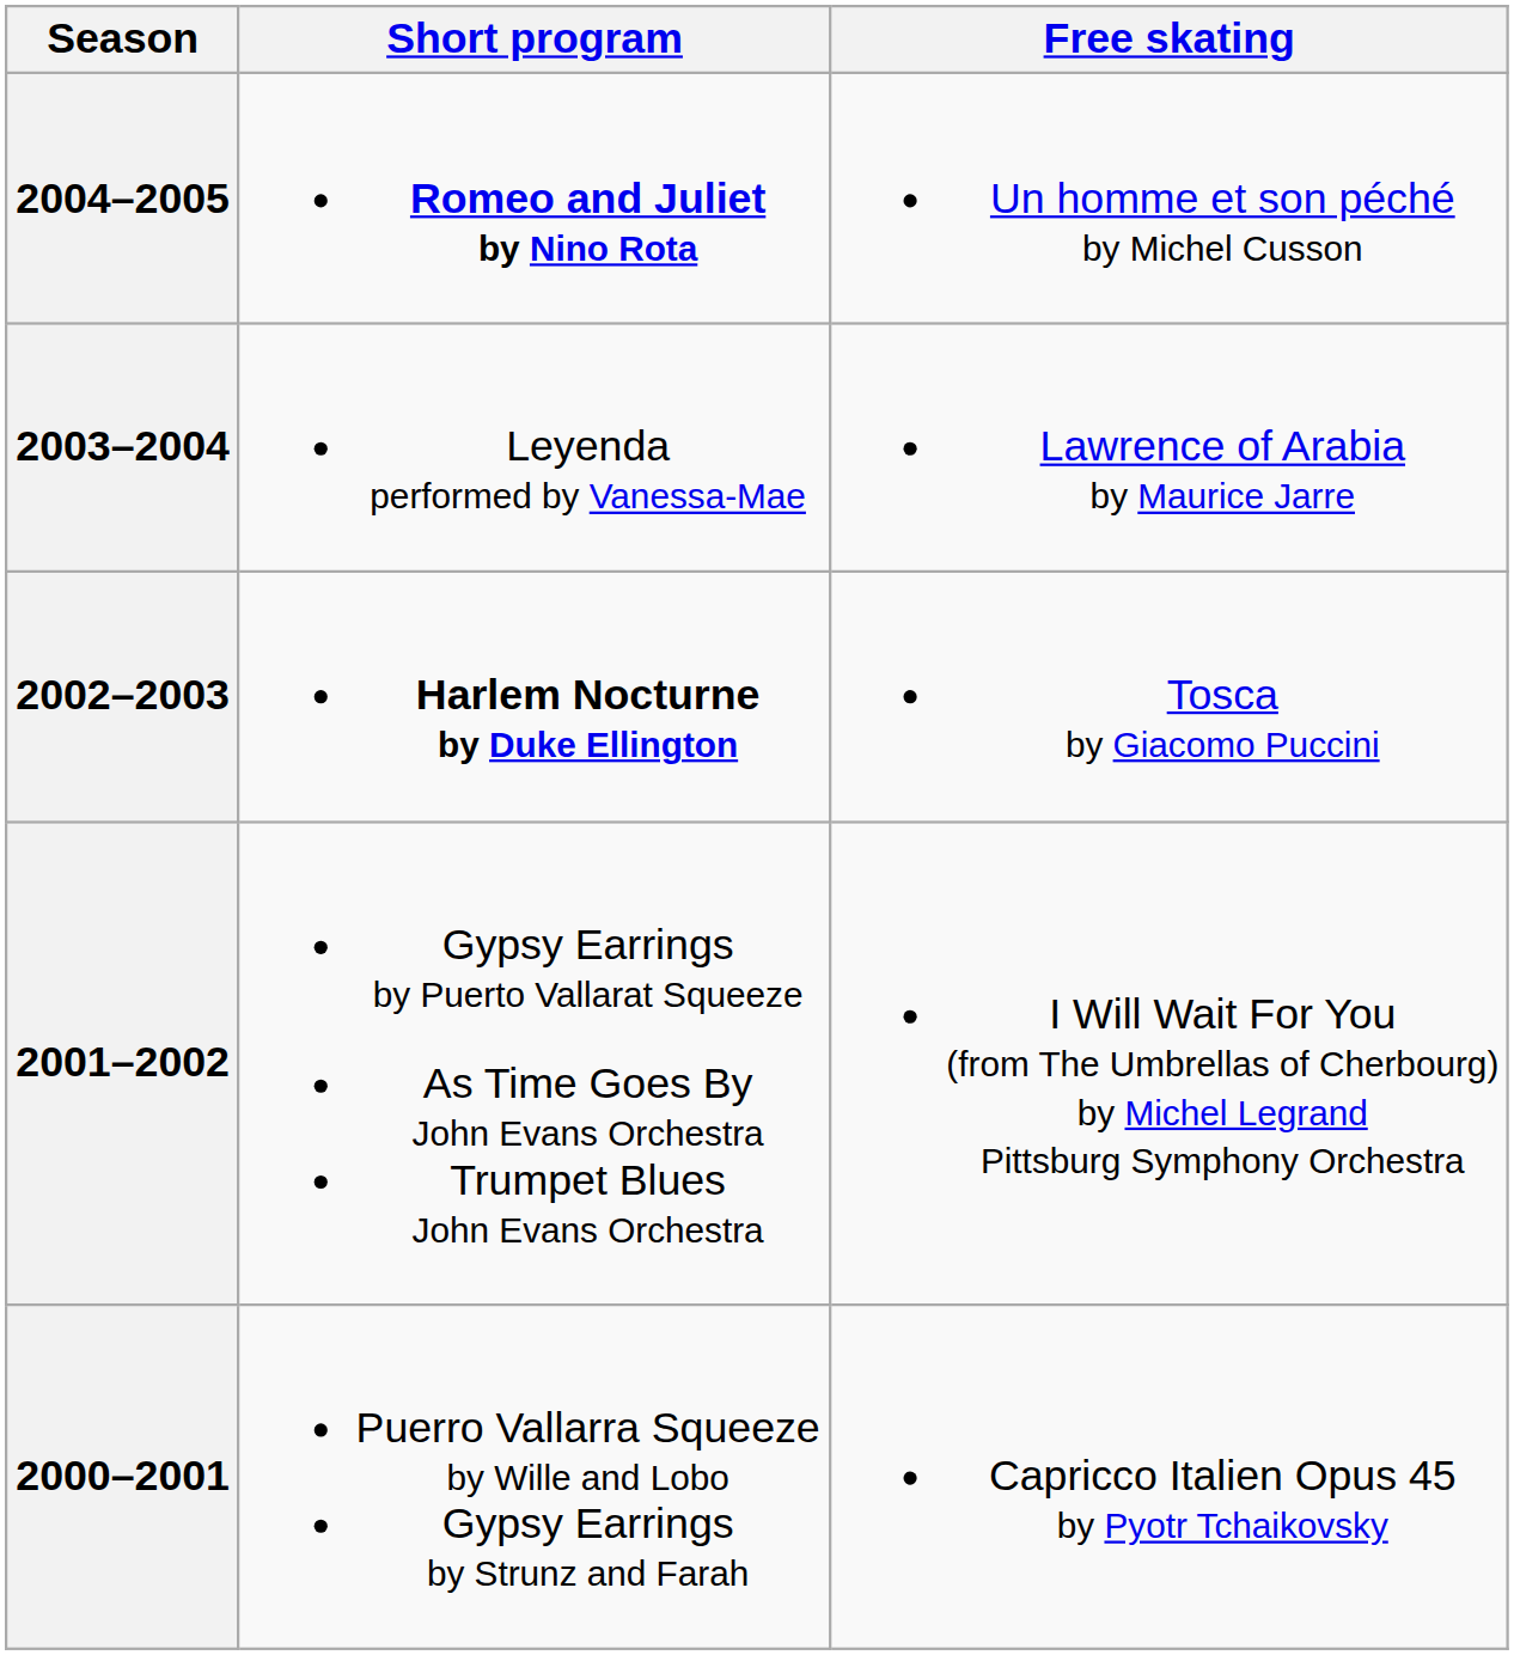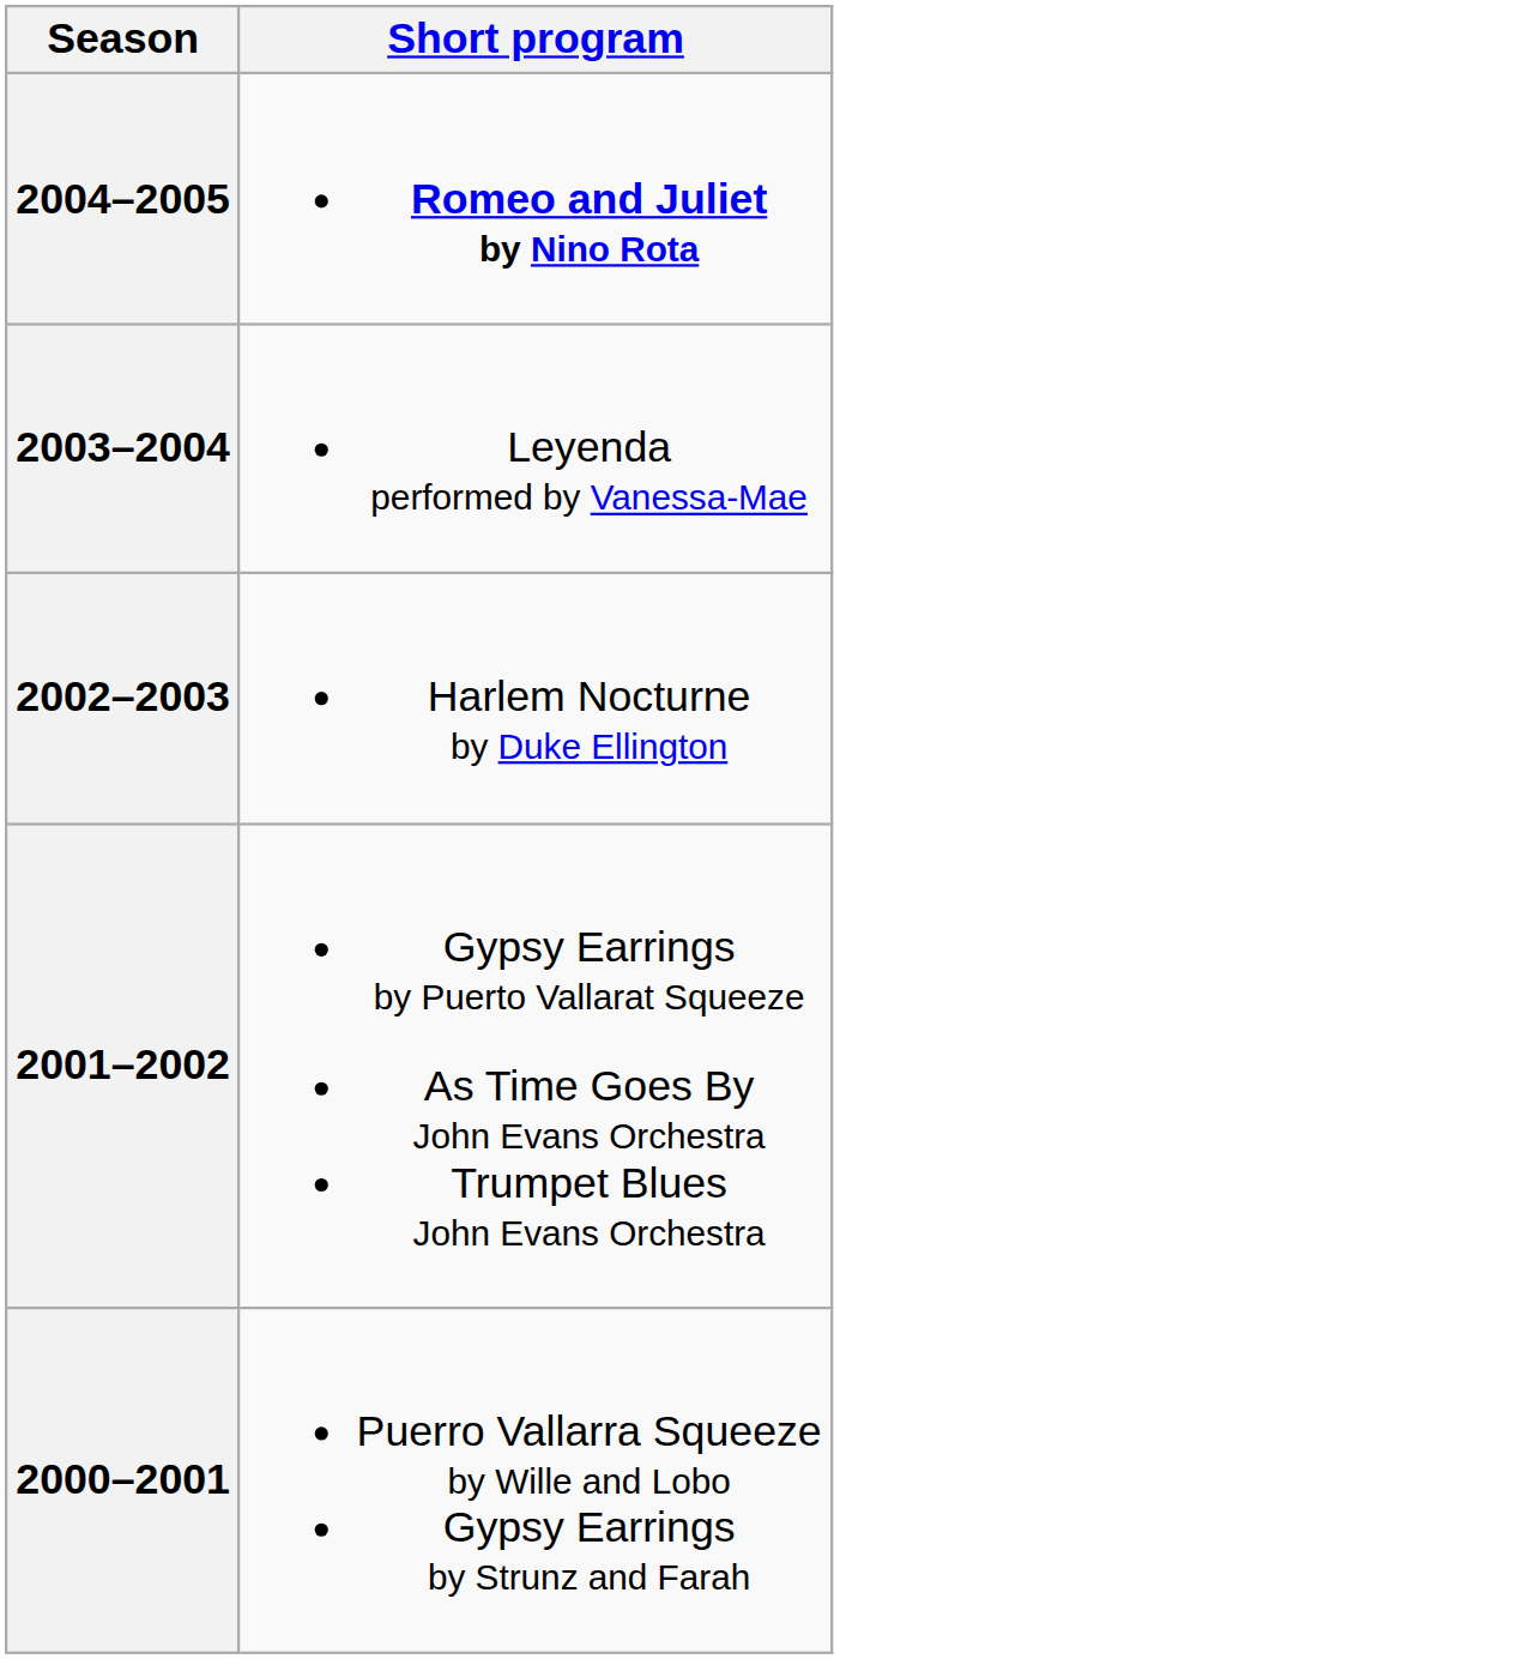 <table class=wikitable style=text-align:center>
 <tr>
 <th>Season</th>
 <th><a href='#'>Short program</a></th>
-<th><a href='#'>Free skating</a></th>
 </tr>
 <tr>
 <th>2004–2005 <br> </th>
 <td><strong><br><ul><li><a href='#'>Romeo and Juliet</a> <br><small> by <a href='#'>Nino Rota</a> </small></li></ul></strong></td>
-<td><br><ul><li><a href='#'>Un homme et son péché</a> <br><small> by Michel Cusson </small></li></ul></td>
 </tr>
 <tr>
 <th>2003–2004 <br> </th>
 <td><br><ul><li>Leyenda <br><small> performed by <a href='#'>Vanessa-Mae</a> </small></li></ul></td>
-<td><br><ul><li><a href='#'>Lawrence of Arabia</a> <br><small> by <a href='#'>Maurice Jarre</a> </small></li></ul></td>
 </tr>
 <tr>
 <th>2002–2003 <br> </th>
-<td><strong><br><ul><li>Harlem Nocturne <br><small> by <a href='#'>Duke Ellington</a> </small></li></ul></strong></td>
-<td><br><ul><li><a href='#'>Tosca</a> <br><small> by <a href='#'>Giacomo Puccini</a> </small></li></ul></td>
+<td><br><ul><li>Harlem Nocturne <br><small> by <a href='#'>Duke Ellington</a> </small></li></ul></td>
 </tr>
 <tr>
 <th>2001–2002 <br> </th>
 <td><br><ul><li>Gypsy Earrings <br><small> by Puerto Vallarat Squeeze </small></li></ul><ul><li>As Time Goes By <br><small> John Evans Orchestra </small></li><li>Trumpet Blues <br><small> John Evans Orchestra </small></li></ul></td>
-<td><br><ul><li>I Will Wait For You <br><small> (from The Umbrellas of Cherbourg) <br> by <a href='#'>Michel Legrand</a> <br> Pittsburg Symphony Orchestra </small></li></ul></td>
 </tr>
 <tr>
 <th>2000–2001 <br> </th>
 <td><br><ul><li>Puerro Vallarra Squeeze <br><small> by Wille and Lobo </small></li><li>Gypsy Earrings <br><small> by Strunz and Farah </small></li></ul></td>
-<td><br><ul><li>Capricco Italien Opus 45 <br><small> by <a href='#'>Pyotr Tchaikovsky</a> </small></li></ul></td>
 </tr>
 </table>
